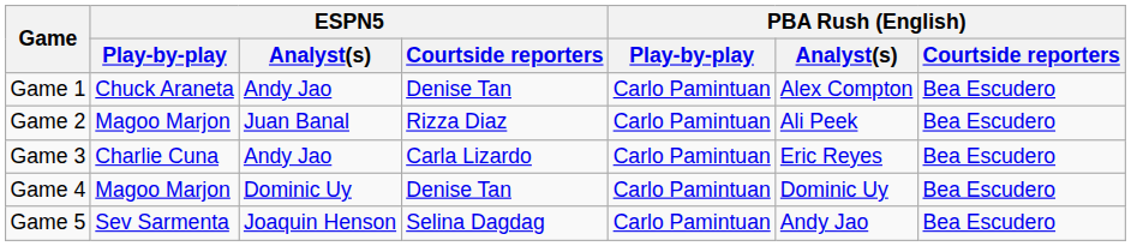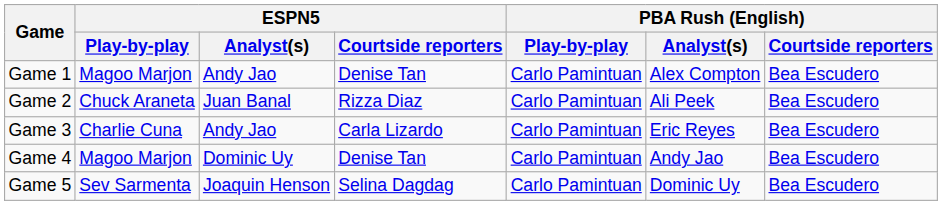 <table class=wikitable>
 <tr>
 <th rowspan=2>Game</th>
 <th colspan=3>ESPN5</th>
 <th colspan=3>PBA Rush (English)</th>
 </tr>
 <tr>
 <th><a href='#'>Play-by-play</a></th>
 <th><a href='#'>Analyst</a>(s)</th>
 <th><a href='#'>Courtside reporters</a></th>
 <th><a href='#'>Play-by-play</a></th>
 <th><a href='#'>Analyst</a>(s)</th>
 <th><a href='#'>Courtside reporters</a></th>
 </tr>
 <tr>
 <td>Game 1</td>
-<td><a href='#'>Chuck Araneta</a></td>
+<td><a href='#'>Magoo Marjon</a></td>
 <td><a href='#'>Andy Jao</a></td>
 <td><a href='#'>Denise Tan</a></td>
 <td><a href='#'>Carlo Pamintuan</a></td>
 <td><a href='#'>Alex Compton</a></td>
 <td><a href='#'>Bea Escudero</a></td>
 </tr>
 <tr>
 <td>Game 2</td>
-<td><a href='#'>Magoo Marjon</a></td>
+<td><a href='#'>Chuck Araneta</a></td>
 <td><a href='#'>Juan Banal</a></td>
 <td><a href='#'>Rizza Diaz</a></td>
 <td><a href='#'>Carlo Pamintuan</a></td>
 <td><a href='#'>Ali Peek</a></td>
 <td><a href='#'>Bea Escudero</a></td>
 </tr>
 <tr>
 <td>Game 3</td>
 <td><a href='#'>Charlie Cuna</a></td>
 <td><a href='#'>Andy Jao</a></td>
 <td><a href='#'>Carla Lizardo</a></td>
 <td><a href='#'>Carlo Pamintuan</a></td>
 <td><a href='#'>Eric Reyes</a></td>
 <td><a href='#'>Bea Escudero</a></td>
 </tr>
 <tr>
 <td>Game 4</td>
 <td><a href='#'>Magoo Marjon</a></td>
 <td><a href='#'>Dominic Uy</a></td>
 <td><a href='#'>Denise Tan</a></td>
 <td><a href='#'>Carlo Pamintuan</a></td>
-<td><a href='#'>Dominic Uy</a></td>
+<td><a href='#'>Andy Jao</a></td>
 <td><a href='#'>Bea Escudero</a></td>
 </tr>
 <tr>
 <td>Game 5</td>
 <td><a href='#'>Sev Sarmenta </a></td>
 <td><a href='#'>Joaquin Henson</a></td>
 <td><a href='#'>Selina Dagdag</a></td>
 <td><a href='#'>Carlo Pamintuan</a></td>
-<td><a href='#'>Andy Jao</a></td>
+<td><a href='#'>Dominic Uy</a></td>
 <td><a href='#'>Bea Escudero</a></td>
 </tr>
 </table>
